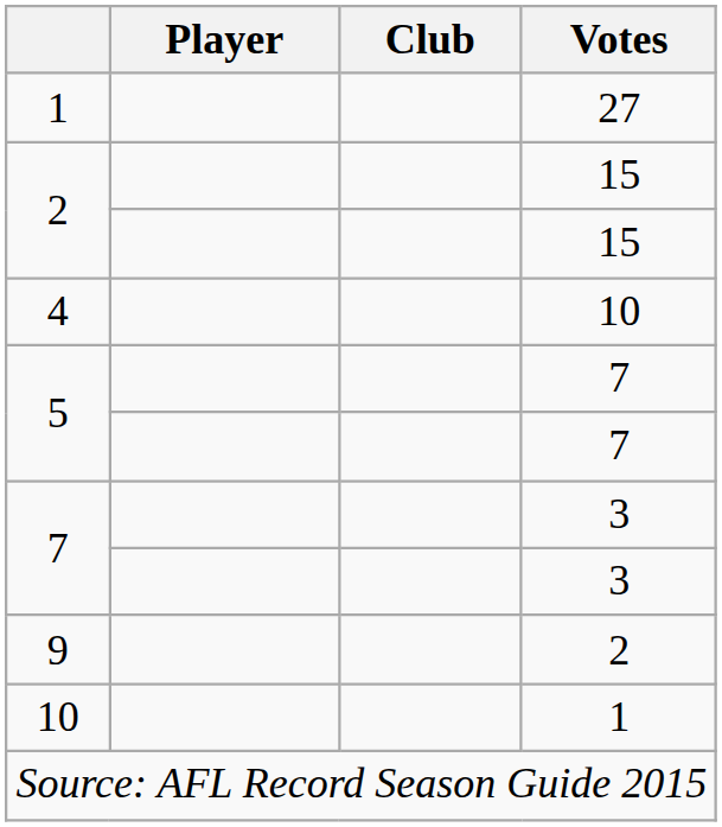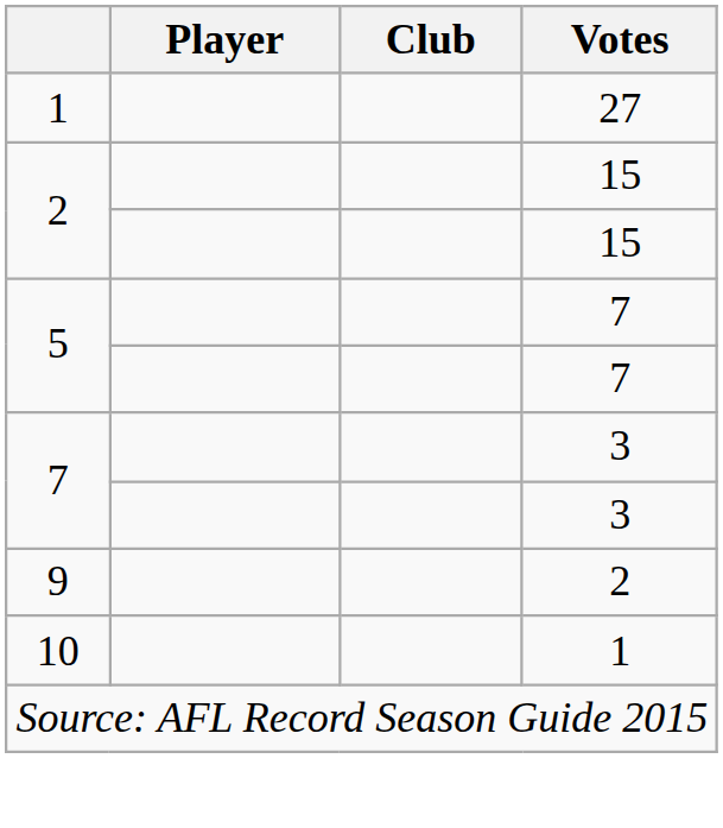 <table class="wikitable sortable" style="text-align:center">
 <tr>
 <th></th>
 <th>Player</th>
 <th>Club</th>
 <th>Votes</th>
 </tr>
 <tr>
 <td>1</td>
 <td></td>
 <td></td>
 <td>27</td>
 </tr>
 <tr>
 <td rowspan=2>2</td>
 <td></td>
 <td></td>
 <td>15</td>
 </tr>
 <tr>
 <td></td>
 <td></td>
 <td>15</td>
-</tr>
-<tr>
-<td>4</td>
-<td></td>
-<td></td>
-<td>10</td>
 </tr>
 <tr>
 <td rowspan=2>5</td>
 <td></td>
 <td></td>
 <td>7</td>
 </tr>
 <tr>
 <td></td>
 <td></td>
 <td>7</td>
 </tr>
 <tr>
 <td rowspan=2>7</td>
 <td></td>
 <td></td>
 <td>3</td>
 </tr>
 <tr>
 <td></td>
 <td></td>
 <td>3</td>
 </tr>
 <tr>
 <td>9</td>
 <td></td>
 <td></td>
 <td>2</td>
 </tr>
 <tr>
 <td>10</td>
 <td></td>
 <td></td>
 <td>1</td>
 </tr>
 <tr class="sortbottom">
 <td colspan=4><em>Source: AFL Record Season Guide 2015</em></td>
 </tr>
 </table>
